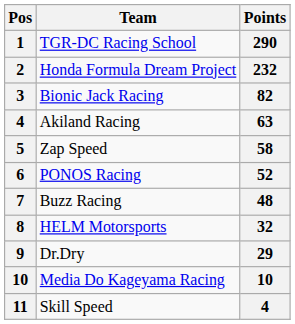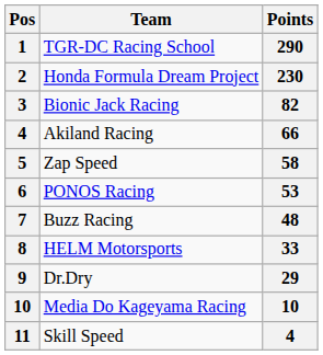 <table class="wikitable" style="font-size: 85%;">
 <tr>
 <th>Pos</th>
 <th>Team</th>
 <th>Points</th>
 </tr>
 <tr>
 <th>1</th>
 <td><a href='#'>TGR-DC Racing School</a></td>
 <th>290</th>
 </tr>
 <tr>
 <th>2</th>
 <td><a href='#'>Honda Formula Dream Project</a></td>
-<th>232</th>
+<th>230</th>
 </tr>
 <tr>
 <th>3</th>
 <td><a href='#'>Bionic Jack Racing</a></td>
 <th>82</th>
 </tr>
 <tr>
 <th>4</th>
 <td>Akiland Racing</td>
-<th>63</th>
+<th>66</th>
 </tr>
 <tr>
 <th>5</th>
 <td>Zap Speed</td>
 <th>58</th>
 </tr>
 <tr>
 <th>6</th>
 <td><a href='#'>PONOS Racing</a></td>
-<th>52</th>
+<th>53</th>
 </tr>
 <tr>
 <th>7</th>
 <td>Buzz Racing</td>
 <th>48</th>
 </tr>
 <tr>
 <th>8</th>
 <td><a href='#'>HELM Motorsports</a></td>
-<th>32</th>
+<th>33</th>
 </tr>
 <tr>
 <th>9</th>
 <td>Dr.Dry</td>
 <th>29</th>
 </tr>
 <tr>
 <th>10</th>
 <td><a href='#'>Media Do Kageyama Racing</a></td>
 <th>10</th>
 </tr>
 <tr>
 <th>11</th>
 <td>Skill Speed</td>
 <th>4</th>
 </tr>
 </table>
